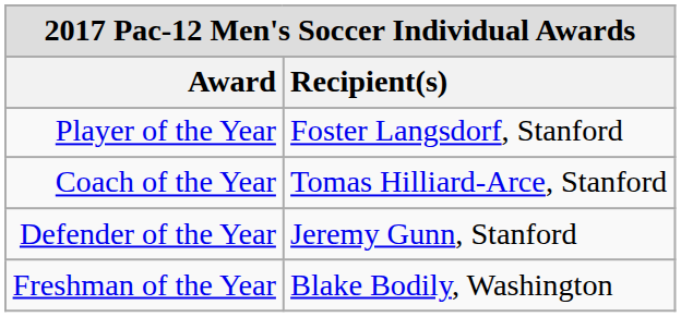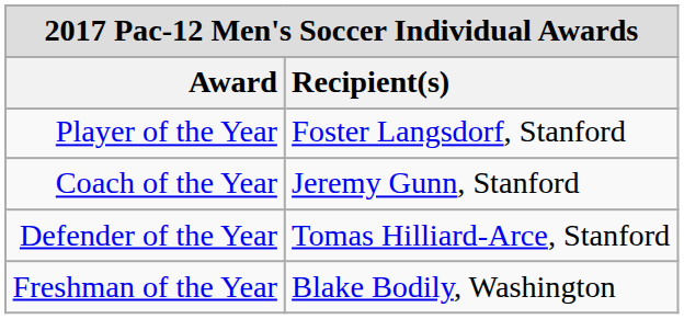 <table class="wikitable" style="white-space:nowrap; font-size:90%;">
 <tr>
 <td colspan="7" style="text-align:center; background:#ddd;"><strong>2017 Pac-12 Men's Soccer Individual Awards</strong></td>
 </tr>
 <tr>
 <th style="text-align:right;">Award</th>
 <th style="text-align:left;">Recipient(s)</th>
 </tr>
 <tr>
 <td style="text-align:right;"><a href='#'>Player of the Year</a></td>
 <td style="text-align:left;"><a href='#'>Foster Langsdorf</a>, Stanford</td>
 </tr>
 <tr>
 <td style="text-align:right;"><a href='#'>Coach of the Year</a></td>
-<td style="text-align:left;"><a href='#'>Tomas Hilliard-Arce</a>, Stanford</td>
+<td style="text-align:left;"><a href='#'>Jeremy Gunn</a>, Stanford</td>
 </tr>
 <tr>
 <td style="text-align:right;"><a href='#'>Defender of the Year</a></td>
-<td style="text-align:left;"><a href='#'>Jeremy Gunn</a>, Stanford</td>
+<td style="text-align:left;"><a href='#'>Tomas Hilliard-Arce</a>, Stanford</td>
 </tr>
 <tr>
 <td style="text-align:right;"><a href='#'>Freshman of the Year</a></td>
 <td style="text-align:left;"><a href='#'>Blake Bodily</a>, Washington</td>
 </tr>
 </table>
